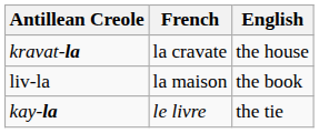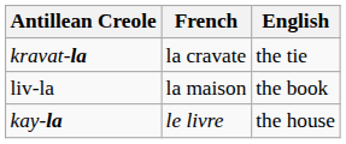 <table class="wikitable">
 <tr>
 <th>Antillean Creole</th>
 <th>French</th>
 <th>English</th>
 </tr>
 <tr>
 <td><em>kravat-<strong>la<strong><em></td>
 <td></em>la cravate<em></td>
-<td>the house</td>
+<td>the tie</td>
 </tr>
 <tr>
 <td></em>liv-</strong>la</em></strong></td>
 <td></em>la maison<em></td>
 <td>the book</td>
 </tr>
 <tr>
 <td><em>kay-<strong>la<strong><em></td>
 <td><em>le livre</em></td>
-<td>the tie</td>
+<td>the house</td>
 </tr>
 </table>
